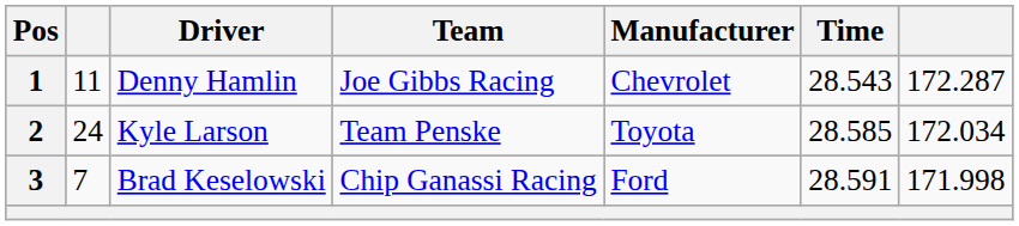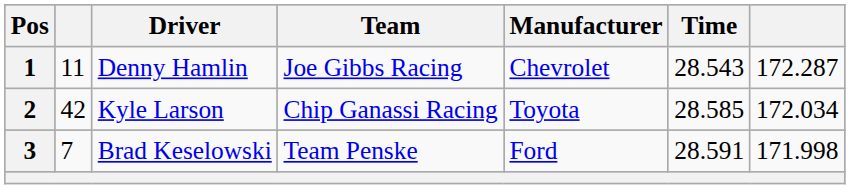 <table class="wikitable" style="font-size:95%">
 <tr>
 <th>Pos</th>
 <th></th>
 <th>Driver</th>
 <th>Team</th>
 <th>Manufacturer</th>
 <th>Time</th>
 <th></th>
 </tr>
 <tr>
 <th>1</th>
 <td>11</td>
 <td><a href='#'>Denny Hamlin</a></td>
 <td><a href='#'>Joe Gibbs Racing</a></td>
 <td><a href='#'>Chevrolet</a></td>
 <td>28.543</td>
 <td>172.287</td>
 </tr>
 <tr>
 <th>2</th>
-<td>24</td>
+<td>42</td>
 <td><a href='#'>Kyle Larson</a></td>
-<td><a href='#'>Team Penske</a></td>
+<td><a href='#'>Chip Ganassi Racing</a></td>
 <td><a href='#'>Toyota</a></td>
 <td>28.585</td>
 <td>172.034</td>
 </tr>
 <tr>
 <th>3</th>
 <td>7</td>
 <td><a href='#'>Brad Keselowski</a></td>
-<td><a href='#'>Chip Ganassi Racing</a></td>
+<td><a href='#'>Team Penske</a></td>
 <td><a href='#'>Ford</a></td>
 <td>28.591</td>
 <td>171.998</td>
 </tr>
 <tr>
 <th colspan="7"></th>
 </tr>
 </table>
